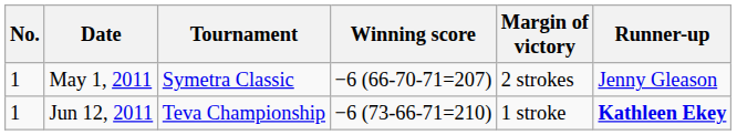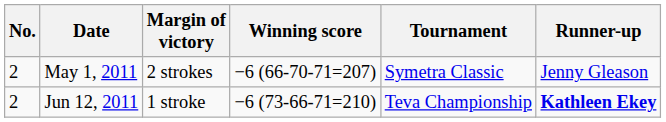 <table class="wikitable" style="font-size:95%;">
 <tr>
 <th>No.</th>
 <th>Date</th>
+<th>Margin of<br>victory</th>
+<th>Winning score</th>
 <th>Tournament</th>
-<th>Winning score</th>
-<th>Margin of<br>victory</th>
 <th>Runner-up</th>
 </tr>
 <tr>
-<td>1</td>
+<td>2</td>
 <td>May 1, <a href='#'>2011</a></td>
+<td>2 strokes</td>
+<td>−6 (66-70-71=207)</td>
 <td><a href='#'>Symetra Classic</a></td>
-<td>−6 (66-70-71=207)</td>
-<td>2 strokes</td>
 <td> <a href='#'>Jenny Gleason</a></td>
 </tr>
 <tr>
-<td>1</td>
+<td>2</td>
 <td>Jun 12, <a href='#'>2011</a></td>
+<td>1 stroke</td>
+<td>−6 (73-66-71=210)</td>
 <td><a href='#'>Teva Championship</a></td>
-<td>−6 (73-66-71=210)</td>
-<td>1 stroke</td>
 <td><strong> <a href='#'>Kathleen Ekey</a></strong></td>
 </tr>
 </table>
